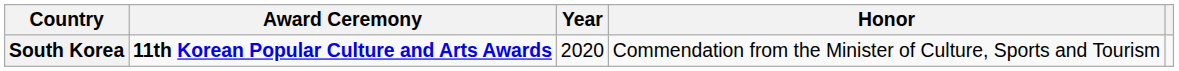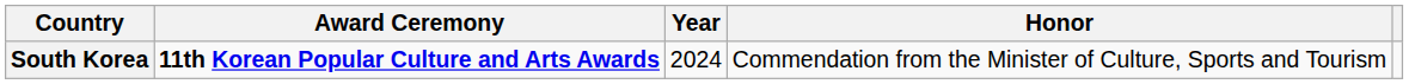 <table class="wikitable plainrowheaders sortable">
 <tr>
 <th scope="col">Country</th>
 <th scope="col">Award Ceremony</th>
 <th scope="col">Year</th>
 <th scope="col">Honor</th>
 <th scope="col" class="unsortable"></th>
 </tr>
 <tr>
 <th scope="row">South Korea</th>
 <td><strong>11th <a href='#'>Korean Popular Culture and Arts Awards</a></strong></td>
-<td>2020</td>
+<td>2024</td>
 <td>Commendation from the Minister of Culture, Sports and Tourism</td>
 <td></td>
 </tr>
 </table>
